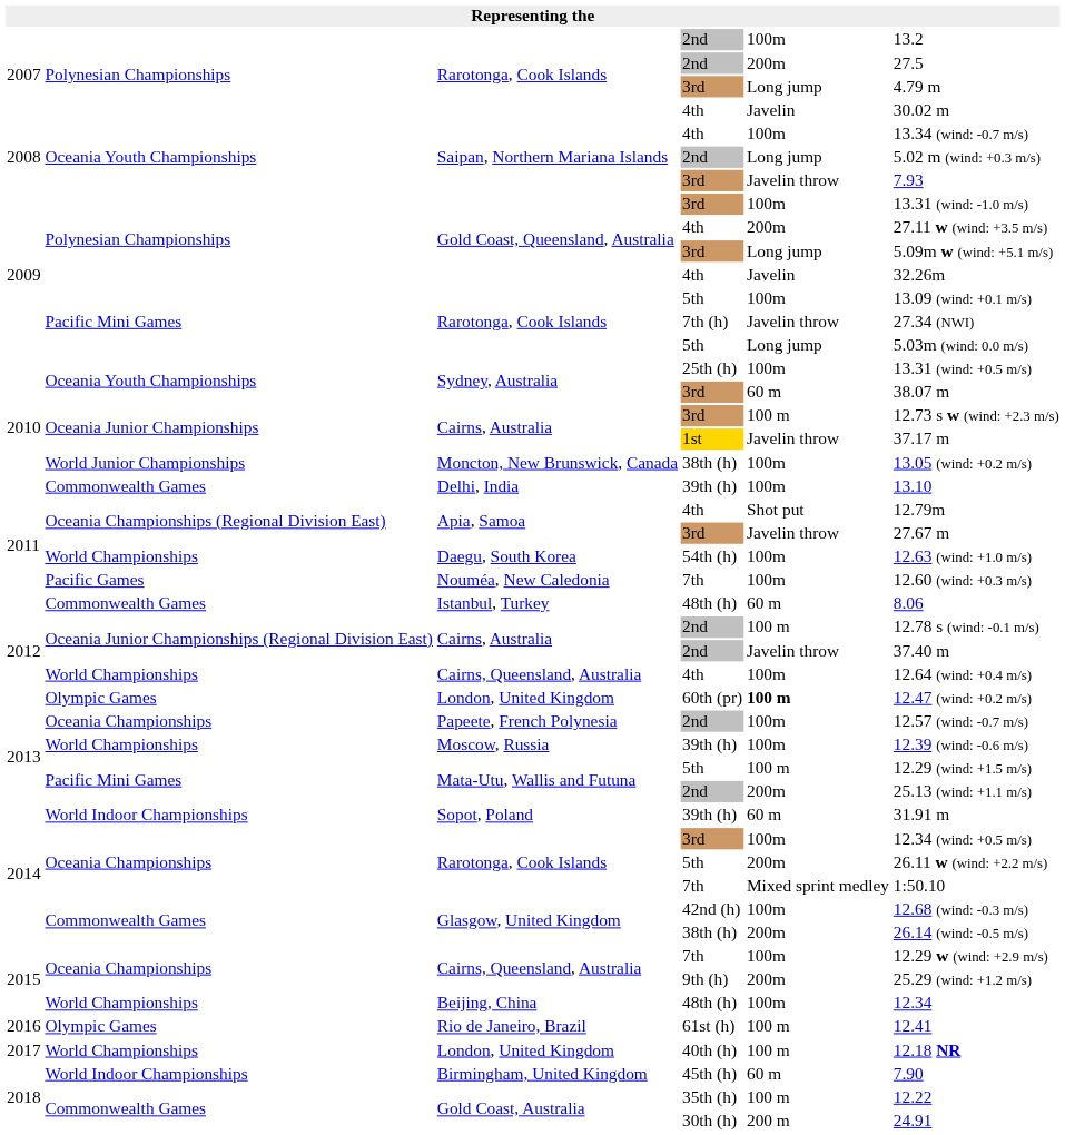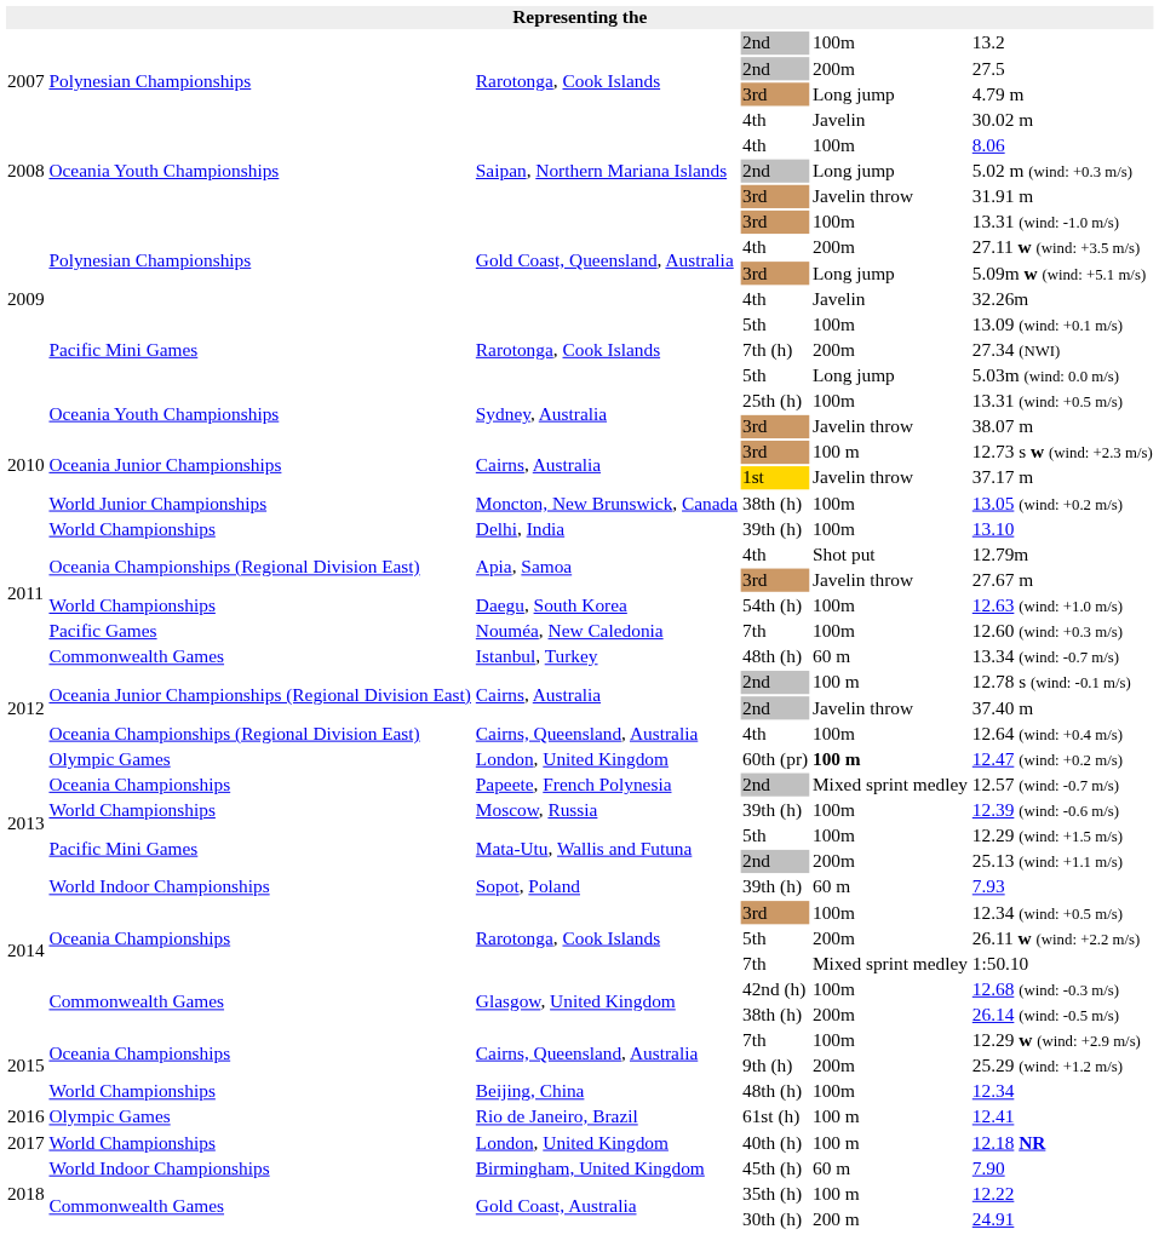 <table>
 <tr>
 <th bgcolor="#eeeeee" colspan="6">Representing the </th>
 </tr>
 <tr>
 <td rowspan=4>2007</td>
 <td rowspan=4><a href='#'>Polynesian Championships</a></td>
 <td rowspan=4><a href='#'>Rarotonga</a>, <a href='#'>Cook Islands</a></td>
 <td bgcolor=silver>2nd</td>
 <td>100m</td>
 <td>13.2</td>
 </tr>
 <tr>
 <td bgcolor=silver>2nd</td>
 <td>200m</td>
 <td>27.5</td>
 </tr>
 <tr>
 <td bgcolor="cc9966">3rd</td>
 <td>Long jump</td>
 <td>4.79 m</td>
 </tr>
 <tr>
 <td>4th</td>
 <td>Javelin</td>
 <td>30.02 m</td>
 </tr>
 <tr>
 <td rowspan=3>2008</td>
 <td rowspan=3><a href='#'>Oceania Youth Championships</a></td>
 <td rowspan=3><a href='#'>Saipan</a>, <a href='#'>Northern Mariana Islands</a></td>
 <td>4th</td>
 <td>100m</td>
-<td>13.34 <small>(wind: -0.7 m/s)</small></td>
+<td><a href='#'>8.06</a></td>
 </tr>
 <tr>
 <td bgcolor=silver>2nd</td>
 <td>Long jump</td>
 <td>5.02 m <small>(wind: +0.3 m/s)</small></td>
 </tr>
 <tr>
 <td bgcolor=cc9966>3rd</td>
 <td>Javelin throw</td>
-<td><a href='#'>7.93</a></td>
+<td>31.91 m</td>
 </tr>
 <tr>
 <td rowspan=7>2009</td>
 <td rowspan=4><a href='#'>Polynesian Championships</a></td>
 <td rowspan=4><a href='#'>Gold Coast, Queensland</a>, <a href='#'>Australia</a></td>
 <td bgcolor="cc9966">3rd</td>
 <td>100m</td>
 <td>13.31 <small>(wind: -1.0 m/s)</small></td>
 </tr>
 <tr>
 <td>4th</td>
 <td>200m</td>
 <td>27.11 <strong>w</strong> <small>(wind: +3.5 m/s)</small></td>
 </tr>
 <tr>
 <td bgcolor="cc9966">3rd</td>
 <td>Long jump</td>
 <td>5.09m <strong>w</strong> <small>(wind: +5.1 m/s)</small></td>
 </tr>
 <tr>
 <td>4th</td>
 <td>Javelin</td>
 <td>32.26m</td>
 </tr>
 <tr>
 <td rowspan=3><a href='#'>Pacific Mini Games</a></td>
 <td rowspan=3><a href='#'>Rarotonga</a>, <a href='#'>Cook Islands</a></td>
 <td>5th</td>
 <td>100m</td>
 <td>13.09 <small>(wind: +0.1 m/s)</small></td>
 </tr>
 <tr>
 <td>7th (h)</td>
-<td>Javelin throw</td>
+<td>200m</td>
 <td>27.34 <small>(NWI)</small></td>
 </tr>
 <tr>
 <td>5th</td>
 <td>Long jump</td>
 <td>5.03m <small>(wind: 0.0 m/s)</small></td>
 </tr>
 <tr>
 <td rowspan=6>2010</td>
 <td rowspan=2><a href='#'>Oceania Youth Championships</a></td>
 <td rowspan=2><a href='#'>Sydney</a>, <a href='#'>Australia</a></td>
 <td>25th (h)</td>
 <td>100m</td>
 <td>13.31 <small>(wind: +0.5 m/s)</small></td>
 </tr>
 <tr>
 <td bgcolor=cc9966>3rd</td>
-<td>60 m</td>
+<td>Javelin throw</td>
 <td>38.07 m</td>
 </tr>
 <tr>
 <td rowspan=2><a href='#'>Oceania Junior Championships</a></td>
 <td rowspan=2><a href='#'>Cairns</a>, <a href='#'>Australia</a></td>
 <td bgcolor=cc9966>3rd</td>
 <td>100 m</td>
 <td>12.73 s <strong>w</strong> <small>(wind: +2.3 m/s)</small></td>
 </tr>
 <tr>
 <td bgcolor=gold>1st</td>
 <td>Javelin throw</td>
 <td>37.17 m</td>
 </tr>
 <tr>
 <td><a href='#'>World Junior Championships</a></td>
 <td><a href='#'>Moncton, New Brunswick</a>, <a href='#'>Canada</a></td>
 <td>38th (h)</td>
 <td>100m</td>
 <td><a href='#'>13.05</a> <small>(wind: +0.2 m/s)</small></td>
 </tr>
 <tr>
-<td><a href='#'>Commonwealth Games</a></td>
+<td><a href='#'>World Championships</a></td>
 <td><a href='#'>Delhi</a>, <a href='#'>India</a></td>
 <td>39th (h)</td>
 <td>100m</td>
 <td><a href='#'>13.10</a></td>
 </tr>
 <tr>
 <td rowspan=4>2011</td>
 <td rowspan=2><a href='#'>Oceania Championships (Regional Division East)</a></td>
 <td rowspan=2><a href='#'>Apia</a>, <a href='#'>Samoa</a></td>
 <td>4th</td>
 <td>Shot put</td>
 <td>12.79m</td>
 </tr>
 <tr>
 <td bgcolor=cc9966>3rd</td>
 <td>Javelin throw</td>
 <td>27.67 m</td>
 </tr>
 <tr>
 <td><a href='#'>World Championships</a></td>
 <td><a href='#'>Daegu</a>, <a href='#'>South Korea</a></td>
 <td>54th (h)</td>
 <td>100m</td>
 <td><a href='#'>12.63</a> <small>(wind: +1.0 m/s)</small></td>
 </tr>
 <tr>
 <td><a href='#'>Pacific Games</a></td>
 <td><a href='#'>Nouméa</a>, <a href='#'>New Caledonia</a></td>
 <td>7th</td>
 <td>100m</td>
 <td>12.60 <small>(wind: +0.3 m/s)</small></td>
 </tr>
 <tr>
 <td rowspan=5>2012</td>
 <td><a href='#'>Commonwealth Games</a></td>
 <td><a href='#'>Istanbul</a>, <a href='#'>Turkey</a></td>
 <td>48th (h)</td>
 <td>60 m</td>
-<td><a href='#'>8.06</a></td>
+<td>13.34 <small>(wind: -0.7 m/s)</small></td>
 </tr>
 <tr>
 <td rowspan=2><a href='#'>Oceania Junior Championships (Regional Division East)</a></td>
 <td rowspan=2><a href='#'>Cairns</a>, <a href='#'>Australia</a></td>
 <td bgcolor=silver>2nd</td>
 <td>100 m</td>
 <td>12.78 s <small>(wind: -0.1 m/s)</small></td>
 </tr>
 <tr>
 <td bgcolor=silver>2nd</td>
 <td>Javelin throw</td>
 <td>37.40 m</td>
 </tr>
 <tr>
-<td><a href='#'>World Championships</a></td>
+<td><a href='#'>Oceania Championships (Regional Division East)</a></td>
 <td><a href='#'>Cairns, Queensland</a>, <a href='#'>Australia</a></td>
 <td>4th</td>
 <td>100m</td>
 <td>12.64 <small>(wind: +0.4 m/s)</small></td>
 </tr>
 <tr>
 <td><a href='#'>Olympic Games</a></td>
 <td><a href='#'>London</a>, <a href='#'>United Kingdom</a></td>
 <td>60th (pr)</td>
 <td><strong>100 m</strong></td>
 <td><a href='#'>12.47</a> <small>(wind: +0.2 m/s)</small></td>
 </tr>
 <tr>
 <td rowspan=4>2013</td>
 <td><a href='#'>Oceania Championships</a></td>
 <td><a href='#'>Papeete</a>, <a href='#'>French Polynesia</a></td>
 <td bgcolor=silver>2nd</td>
-<td>100m</td>
+<td>Mixed sprint medley</td>
 <td>12.57 <small>(wind: -0.7 m/s)</small></td>
 </tr>
 <tr>
 <td><a href='#'>World Championships</a></td>
 <td><a href='#'>Moscow</a>, <a href='#'>Russia</a></td>
 <td>39th (h)</td>
 <td>100m</td>
 <td><a href='#'>12.39</a> <small>(wind: -0.6 m/s)</small></td>
 </tr>
 <tr>
 <td rowspan=2><a href='#'>Pacific Mini Games</a></td>
 <td rowspan=2><a href='#'>Mata-Utu</a>, <a href='#'>Wallis and Futuna</a></td>
 <td>5th</td>
-<td>100 m</td>
+<td>100m</td>
 <td>12.29 <small>(wind: +1.5 m/s)</small></td>
 </tr>
 <tr>
 <td bgcolor=silver>2nd</td>
 <td>200m</td>
 <td>25.13 <small>(wind: +1.1 m/s)</small></td>
 </tr>
 <tr>
 <td rowspan=6>2014</td>
 <td><a href='#'>World Indoor Championships</a></td>
 <td><a href='#'>Sopot</a>, <a href='#'>Poland</a></td>
 <td>39th (h)</td>
 <td>60 m</td>
-<td>31.91 m</td>
+<td><a href='#'>7.93</a></td>
 </tr>
 <tr>
 <td rowspan=3><a href='#'>Oceania Championships</a></td>
 <td rowspan=3><a href='#'>Rarotonga</a>, <a href='#'>Cook Islands</a></td>
 <td bgcolor="cc9966">3rd</td>
 <td>100m</td>
 <td>12.34 <small>(wind: +0.5 m/s)</small></td>
 </tr>
 <tr>
 <td>5th</td>
 <td>200m</td>
 <td>26.11 <strong>w</strong> <small>(wind: +2.2 m/s)</small></td>
 </tr>
 <tr>
 <td>7th</td>
 <td>Mixed sprint medley</td>
 <td>1:50.10</td>
 </tr>
 <tr>
 <td rowspan=2><a href='#'>Commonwealth Games</a></td>
 <td rowspan=2><a href='#'>Glasgow</a>, <a href='#'>United Kingdom</a></td>
 <td>42nd (h)</td>
 <td>100m</td>
 <td><a href='#'>12.68</a> <small>(wind: -0.3 m/s)</small></td>
 </tr>
 <tr>
 <td>38th (h)</td>
 <td>200m</td>
 <td><a href='#'>26.14</a> <small>(wind: -0.5 m/s)</small></td>
 </tr>
 <tr>
 <td rowspan=3>2015</td>
 <td rowspan=2><a href='#'>Oceania Championships</a></td>
 <td rowspan=2><a href='#'>Cairns, Queensland</a>, <a href='#'>Australia</a></td>
 <td>7th</td>
 <td>100m</td>
 <td>12.29 <strong>w</strong> <small>(wind: +2.9 m/s)</small></td>
 </tr>
 <tr>
 <td>9th (h)</td>
 <td>200m</td>
 <td>25.29 <small>(wind: +1.2 m/s)</small></td>
 </tr>
 <tr>
 <td><a href='#'>World Championships</a></td>
 <td><a href='#'>Beijing, China</a></td>
 <td>48th (h)</td>
 <td>100m</td>
 <td><a href='#'>12.34</a></td>
 </tr>
 <tr>
 <td>2016</td>
 <td><a href='#'>Olympic Games</a></td>
 <td><a href='#'>Rio de Janeiro, Brazil</a></td>
 <td>61st (h)</td>
 <td>100 m</td>
 <td><a href='#'>12.41</a></td>
 </tr>
 <tr>
 <td>2017</td>
 <td><a href='#'>World Championships</a></td>
 <td><a href='#'>London</a>, <a href='#'>United Kingdom</a></td>
 <td>40th (h)</td>
 <td>100 m</td>
 <td><a href='#'>12.18</a> <strong><a href='#'>NR</a></strong></td>
 </tr>
 <tr>
 <td rowspan=3>2018</td>
 <td><a href='#'>World Indoor Championships</a></td>
 <td><a href='#'>Birmingham, United Kingdom</a></td>
 <td>45th (h)</td>
 <td>60 m</td>
 <td><a href='#'>7.90</a></td>
 </tr>
 <tr>
 <td rowspan=2><a href='#'>Commonwealth Games</a></td>
 <td rowspan=2><a href='#'>Gold Coast, Australia</a></td>
 <td>35th (h)</td>
 <td>100 m</td>
 <td><a href='#'>12.22</a></td>
 </tr>
 <tr>
 <td>30th (h)</td>
 <td>200 m</td>
 <td><a href='#'>24.91</a></td>
 </tr>
 </table>
